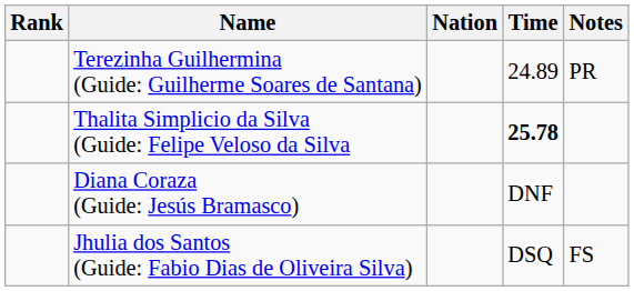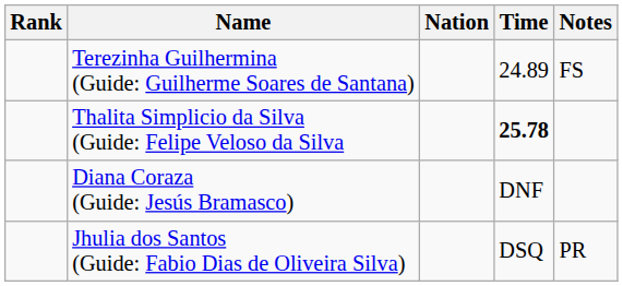 <table class="wikitable sortable">
 <tr>
 <th>Rank</th>
 <th>Name</th>
 <th>Nation</th>
 <th>Time</th>
 <th>Notes</th>
 </tr>
 <tr>
 <td></td>
 <td><a href='#'>Terezinha Guilhermina</a><br>(Guide: <a href='#'>Guilherme Soares de Santana</a>)</td>
 <td></td>
 <td>24.89</td>
-<td>PR</td>
+<td>FS</td>
 </tr>
 <tr>
 <td></td>
 <td><a href='#'>Thalita Simplicio da Silva</a><br>(Guide: <a href='#'>Felipe Veloso da Silva</a></td>
 <td></td>
 <td><strong>25.78</strong></td>
 <td></td>
 </tr>
 <tr>
 <td></td>
 <td><a href='#'>Diana Coraza</a><br>(Guide: <a href='#'>Jesús Bramasco</a>)</td>
 <td></td>
 <td>DNF</td>
 <td></td>
 </tr>
 <tr>
 <td></td>
 <td><a href='#'>Jhulia dos Santos</a><br>(Guide: <a href='#'>Fabio Dias de Oliveira Silva</a>)</td>
 <td></td>
 <td>DSQ</td>
-<td>FS</td>
+<td>PR</td>
 </tr>
 </table>
